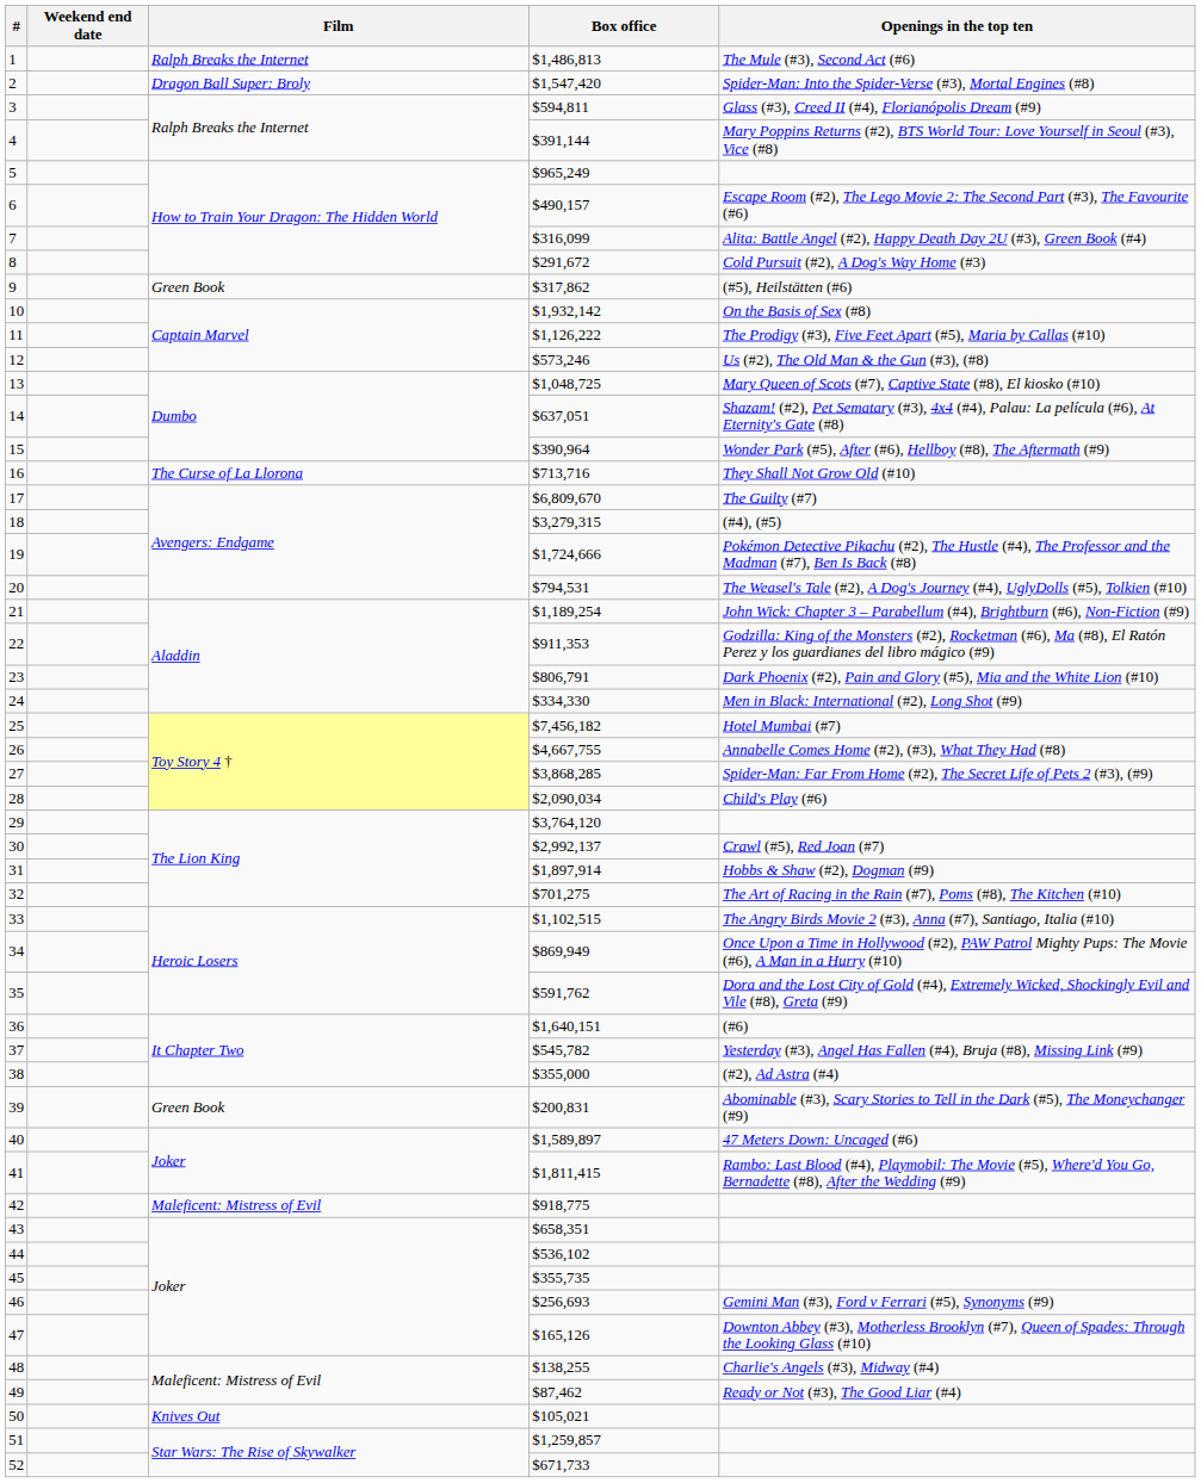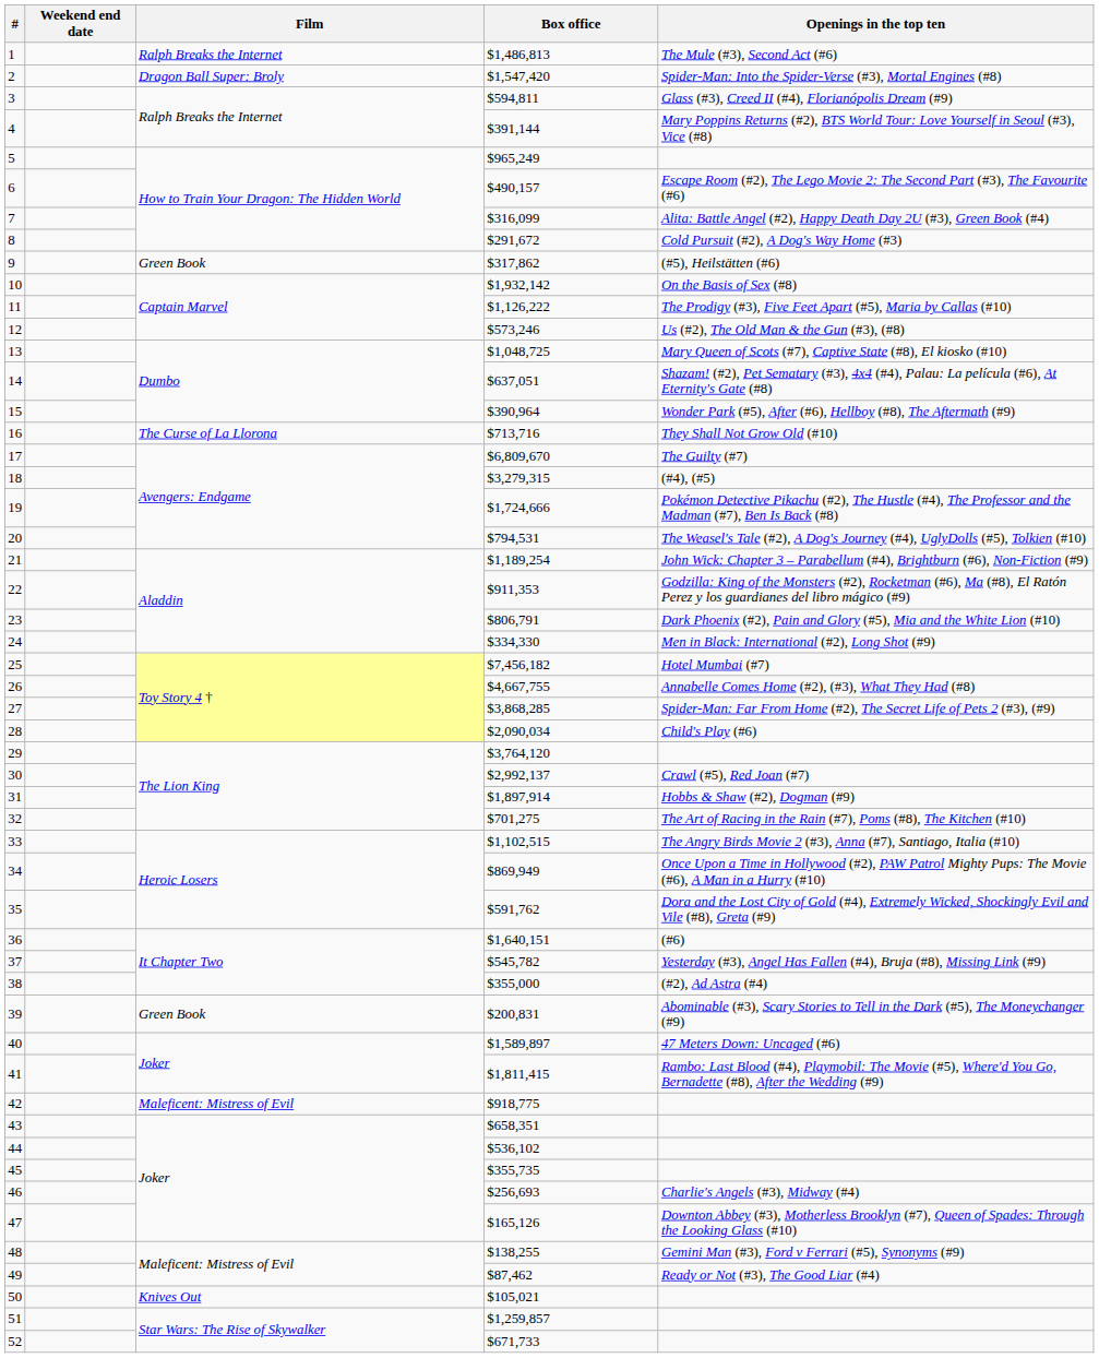 <table class="wikitable sortable">
 <tr>
 <th abbr="Week">#</th>
 <th abbr="Date" style="width:130px">Weekend end date</th>
 <th width="32%">Film</th>
 <th width="16%">Box office</th>
 <th style="width:40%;">Openings in the top ten</th>
 </tr>
 <tr>
 <td>1</td>
 <td></td>
 <td><em><a href='#'>Ralph Breaks the Internet</a></em></td>
 <td>$1,486,813</td>
 <td><em><a href='#'>The Mule</a></em> (#3), <em><a href='#'>Second Act</a></em> (#6)</td>
 </tr>
 <tr>
 <td>2</td>
 <td></td>
 <td><em><a href='#'>Dragon Ball Super: Broly</a></em></td>
 <td>$1,547,420</td>
 <td><em><a href='#'>Spider-Man: Into the Spider-Verse</a></em> (#3), <em><a href='#'>Mortal Engines</a></em> (#8)</td>
 </tr>
 <tr>
 <td>3</td>
 <td></td>
 <td rowspan="2"><em>Ralph Breaks the Internet</em></td>
 <td>$594,811</td>
 <td><em><a href='#'>Glass</a></em> (#3), <em><a href='#'>Creed II</a></em> (#4), <em><a href='#'>Florianópolis Dream</a></em> (#9)</td>
 </tr>
 <tr>
 <td>4</td>
 <td></td>
 <td>$391,144</td>
 <td><em><a href='#'>Mary Poppins Returns</a></em> (#2), <em><a href='#'>BTS World Tour: Love Yourself in Seoul</a></em> (#3), <em><a href='#'>Vice</a></em> (#8)</td>
 </tr>
 <tr>
 <td>5</td>
 <td></td>
 <td rowspan="4"><em><a href='#'>How to Train Your Dragon: The Hidden World</a></em></td>
 <td>$965,249</td>
 <td></td>
 </tr>
 <tr>
 <td>6</td>
 <td></td>
 <td>$490,157</td>
 <td><em><a href='#'>Escape Room</a></em> (#2), <em><a href='#'>The Lego Movie 2: The Second Part</a></em> (#3), <em><a href='#'>The Favourite</a></em> (#6)</td>
 </tr>
 <tr>
 <td>7</td>
 <td></td>
 <td>$316,099</td>
 <td><em><a href='#'>Alita: Battle Angel</a></em> (#2), <em><a href='#'>Happy Death Day 2U</a></em> (#3), <em><a href='#'>Green Book</a></em> (#4)</td>
 </tr>
 <tr>
 <td>8</td>
 <td></td>
 <td>$291,672</td>
 <td><em><a href='#'>Cold Pursuit</a></em> (#2), <em><a href='#'>A Dog's Way Home</a></em> (#3)</td>
 </tr>
 <tr>
 <td>9</td>
 <td></td>
 <td><em>Green Book</em></td>
 <td>$317,862</td>
 <td><em></em> (#5), <em>Heilstätten</em> (#6)</td>
 </tr>
 <tr>
 <td>10</td>
 <td></td>
 <td rowspan="3"><em><a href='#'>Captain Marvel</a></em></td>
 <td>$1,932,142</td>
 <td><em><a href='#'>On the Basis of Sex</a></em> (#8)</td>
 </tr>
 <tr>
 <td>11</td>
 <td></td>
 <td>$1,126,222</td>
 <td><em><a href='#'>The Prodigy</a></em> (#3), <em><a href='#'>Five Feet Apart</a></em> (#5), <em><a href='#'>Maria by Callas</a></em> (#10)</td>
 </tr>
 <tr>
 <td>12</td>
 <td></td>
 <td>$573,246</td>
 <td><em><a href='#'>Us</a></em> (#2), <em><a href='#'>The Old Man & the Gun</a></em> (#3), <em></em> (#8)</td>
 </tr>
 <tr>
 <td>13</td>
 <td></td>
 <td rowspan="3"><em><a href='#'>Dumbo</a></em></td>
 <td>$1,048,725</td>
 <td><em><a href='#'>Mary Queen of Scots</a></em> (#7), <em><a href='#'>Captive State</a></em> (#8), <em>El kiosko</em> (#10)</td>
 </tr>
 <tr>
 <td>14</td>
 <td></td>
 <td>$637,051</td>
 <td><em><a href='#'>Shazam!</a></em> (#2), <em><a href='#'>Pet Sematary</a></em> (#3), <em><a href='#'>4x4</a></em> (#4), <em>Palau: La película</em> (#6), <em><a href='#'>At Eternity's Gate</a></em> (#8)</td>
 </tr>
 <tr>
 <td>15</td>
 <td></td>
 <td>$390,964</td>
 <td><em><a href='#'>Wonder Park</a></em> (#5), <em><a href='#'>After</a></em> (#6), <em><a href='#'>Hellboy</a></em> (#8), <em><a href='#'>The Aftermath</a></em> (#9)</td>
 </tr>
 <tr>
 <td>16</td>
 <td></td>
 <td><em><a href='#'>The Curse of La Llorona</a></em></td>
 <td>$713,716</td>
 <td><em><a href='#'>They Shall Not Grow Old</a></em> (#10)</td>
 </tr>
 <tr>
 <td>17</td>
 <td></td>
 <td rowspan="4"><em><a href='#'>Avengers: Endgame</a></em></td>
 <td>$6,809,670</td>
 <td><em><a href='#'>The Guilty</a></em> (#7)</td>
 </tr>
 <tr>
 <td>18</td>
 <td></td>
 <td>$3,279,315</td>
 <td><em></em> (#4), <em></em> (#5)</td>
 </tr>
 <tr>
 <td>19</td>
 <td></td>
 <td>$1,724,666</td>
 <td><em><a href='#'>Pokémon Detective Pikachu</a></em> (#2), <em><a href='#'>The Hustle</a></em> (#4), <em><a href='#'>The Professor and the Madman</a></em> (#7), <em><a href='#'>Ben Is Back</a></em> (#8)</td>
 </tr>
 <tr>
 <td>20</td>
 <td></td>
 <td>$794,531</td>
 <td><em><a href='#'>The Weasel's Tale</a></em> (#2), <em><a href='#'>A Dog's Journey</a></em> (#4), <em><a href='#'>UglyDolls</a></em> (#5), <em><a href='#'>Tolkien</a></em> (#10)</td>
 </tr>
 <tr>
 <td>21</td>
 <td></td>
 <td rowspan="4"><em><a href='#'>Aladdin</a></em></td>
 <td>$1,189,254</td>
 <td><em><a href='#'>John Wick: Chapter 3 – Parabellum</a></em> (#4), <em><a href='#'>Brightburn</a></em> (#6), <em><a href='#'>Non-Fiction</a></em> (#9)</td>
 </tr>
 <tr>
 <td>22</td>
 <td></td>
 <td>$911,353</td>
 <td><em><a href='#'>Godzilla: King of the Monsters</a></em> (#2), <em><a href='#'>Rocketman</a></em> (#6), <em><a href='#'>Ma</a></em> (#8), <em>El Ratón Perez y los guardianes del libro mágico</em> (#9)</td>
 </tr>
 <tr>
 <td>23</td>
 <td></td>
 <td>$806,791</td>
 <td><em><a href='#'>Dark Phoenix</a></em> (#2), <em><a href='#'>Pain and Glory</a></em> (#5), <em><a href='#'>Mia and the White Lion</a></em> (#10)</td>
 </tr>
 <tr>
 <td>24</td>
 <td></td>
 <td>$334,330</td>
 <td><em><a href='#'>Men in Black: International</a></em> (#2), <em><a href='#'>Long Shot</a></em> (#9)</td>
 </tr>
 <tr>
 <td>25</td>
 <td></td>
 <td rowspan="4" style="background-color:#FFFF99"><em><a href='#'>Toy Story 4</a></em> †</td>
 <td>$7,456,182</td>
 <td><em><a href='#'>Hotel Mumbai</a></em> (#7)</td>
 </tr>
 <tr>
 <td>26</td>
 <td></td>
 <td>$4,667,755</td>
 <td><em><a href='#'>Annabelle Comes Home</a></em> (#2), <em></em> (#3), <em><a href='#'>What They Had</a></em> (#8)</td>
 </tr>
 <tr>
 <td>27</td>
 <td></td>
 <td>$3,868,285</td>
 <td><em><a href='#'>Spider-Man: Far From Home</a></em> (#2), <em><a href='#'>The Secret Life of Pets 2</a></em> (#3), <em></em> (#9)</td>
 </tr>
 <tr>
 <td>28</td>
 <td></td>
 <td>$2,090,034</td>
 <td><em><a href='#'>Child's Play</a></em> (#6)</td>
 </tr>
 <tr>
 <td>29</td>
 <td></td>
 <td rowspan="4"><em><a href='#'>The Lion King</a></em></td>
 <td>$3,764,120</td>
 <td></td>
 </tr>
 <tr>
 <td>30</td>
 <td></td>
 <td>$2,992,137</td>
 <td><em><a href='#'>Crawl</a></em> (#5), <em><a href='#'>Red Joan</a></em> (#7)</td>
 </tr>
 <tr>
 <td>31</td>
 <td></td>
 <td>$1,897,914</td>
 <td><em><a href='#'>Hobbs & Shaw</a></em> (#2), <em><a href='#'>Dogman</a></em> (#9)</td>
 </tr>
 <tr>
 <td>32</td>
 <td></td>
 <td>$701,275</td>
 <td><em><a href='#'>The Art of Racing in the Rain</a></em> (#7), <em><a href='#'>Poms</a></em> (#8), <em><a href='#'>The Kitchen</a></em> (#10)</td>
 </tr>
 <tr>
 <td>33</td>
 <td></td>
 <td rowspan="3"><em><a href='#'>Heroic Losers</a></em></td>
 <td>$1,102,515</td>
 <td><em><a href='#'>The Angry Birds Movie 2</a></em> (#3), <em><a href='#'>Anna</a></em> (#7), <em>Santiago, Italia</em> (#10)</td>
 </tr>
 <tr>
 <td>34</td>
 <td></td>
 <td>$869,949</td>
 <td><em><a href='#'>Once Upon a Time in Hollywood</a></em> (#2), <em><a href='#'>PAW Patrol</a> Mighty Pups: The Movie</em> (#6), <em><a href='#'>A Man in a Hurry</a></em> (#10)</td>
 </tr>
 <tr>
 <td>35</td>
 <td></td>
 <td>$591,762</td>
 <td><em><a href='#'>Dora and the Lost City of Gold</a></em> (#4), <em><a href='#'>Extremely Wicked, Shockingly Evil and Vile</a></em> (#8), <em><a href='#'>Greta</a></em> (#9)</td>
 </tr>
 <tr>
 <td>36</td>
 <td></td>
 <td rowspan="3"><em><a href='#'>It Chapter Two</a></em></td>
 <td>$1,640,151</td>
 <td><em></em> (#6)</td>
 </tr>
 <tr>
 <td>37</td>
 <td></td>
 <td>$545,782</td>
 <td><em><a href='#'>Yesterday</a></em> (#3), <em><a href='#'>Angel Has Fallen</a></em> (#4), <em>Bruja</em> (#8), <em><a href='#'>Missing Link</a></em> (#9)</td>
 </tr>
 <tr>
 <td>38</td>
 <td></td>
 <td>$355,000</td>
 <td><em></em> (#2), <em><a href='#'>Ad Astra</a></em> (#4)</td>
 </tr>
 <tr>
 <td>39</td>
 <td></td>
 <td><em>Green Book</em></td>
 <td>$200,831</td>
 <td><em><a href='#'>Abominable</a></em> (#3), <em><a href='#'>Scary Stories to Tell in the Dark</a></em> (#5), <em><a href='#'>The Moneychanger</a></em> (#9)</td>
 </tr>
 <tr>
 <td>40</td>
 <td></td>
 <td rowspan="2"><em><a href='#'>Joker</a></em></td>
 <td>$1,589,897</td>
 <td><em><a href='#'>47 Meters Down: Uncaged</a></em> (#6)</td>
 </tr>
 <tr>
 <td>41</td>
 <td></td>
 <td>$1,811,415</td>
 <td><em><a href='#'>Rambo: Last Blood</a></em> (#4), <em><a href='#'>Playmobil: The Movie</a></em> (#5), <em><a href='#'>Where'd You Go, Bernadette</a></em> (#8), <em><a href='#'>After the Wedding</a></em> (#9)</td>
 </tr>
 <tr>
 <td>42</td>
 <td></td>
 <td><em><a href='#'>Maleficent: Mistress of Evil</a></em></td>
 <td>$918,775</td>
 <td></td>
 </tr>
 <tr>
 <td>43</td>
 <td></td>
 <td rowspan="5"><em>Joker</em></td>
 <td>$658,351</td>
 <td></td>
 </tr>
 <tr>
 <td>44</td>
 <td></td>
 <td>$536,102</td>
 <td></td>
 </tr>
 <tr>
 <td>45</td>
 <td></td>
 <td>$355,735</td>
 <td></td>
 </tr>
 <tr>
 <td>46</td>
 <td></td>
 <td>$256,693</td>
-<td><em><a href='#'>Gemini Man</a></em> (#3), <em><a href='#'>Ford v Ferrari</a></em> (#5), <em><a href='#'>Synonyms</a></em> (#9)</td>
+<td><em><a href='#'>Charlie's Angels</a></em> (#3), <em><a href='#'>Midway</a></em> (#4)</td>
 </tr>
 <tr>
 <td>47</td>
 <td></td>
 <td>$165,126</td>
 <td><em><a href='#'>Downton Abbey</a></em> (#3), <em><a href='#'>Motherless Brooklyn</a></em> (#7), <em><a href='#'>Queen of Spades: Through the Looking Glass</a></em> (#10)</td>
 </tr>
 <tr>
 <td>48</td>
 <td></td>
 <td rowspan="2"><em>Maleficent: Mistress of Evil</em></td>
 <td>$138,255</td>
-<td><em><a href='#'>Charlie's Angels</a></em> (#3), <em><a href='#'>Midway</a></em> (#4)</td>
+<td><em><a href='#'>Gemini Man</a></em> (#3), <em><a href='#'>Ford v Ferrari</a></em> (#5), <em><a href='#'>Synonyms</a></em> (#9)</td>
 </tr>
 <tr>
 <td>49</td>
 <td></td>
 <td>$87,462</td>
 <td><em><a href='#'>Ready or Not</a></em> (#3), <em><a href='#'>The Good Liar</a></em> (#4)</td>
 </tr>
 <tr>
 <td>50</td>
 <td></td>
 <td><em><a href='#'>Knives Out</a></em></td>
 <td>$105,021</td>
 <td></td>
 </tr>
 <tr>
 <td>51</td>
 <td></td>
 <td rowspan="2"><em><a href='#'>Star Wars: The Rise of Skywalker</a></em></td>
 <td>$1,259,857</td>
 <td></td>
 </tr>
 <tr>
 <td>52</td>
 <td></td>
 <td>$671,733</td>
 <td></td>
 </tr>
 </table>
